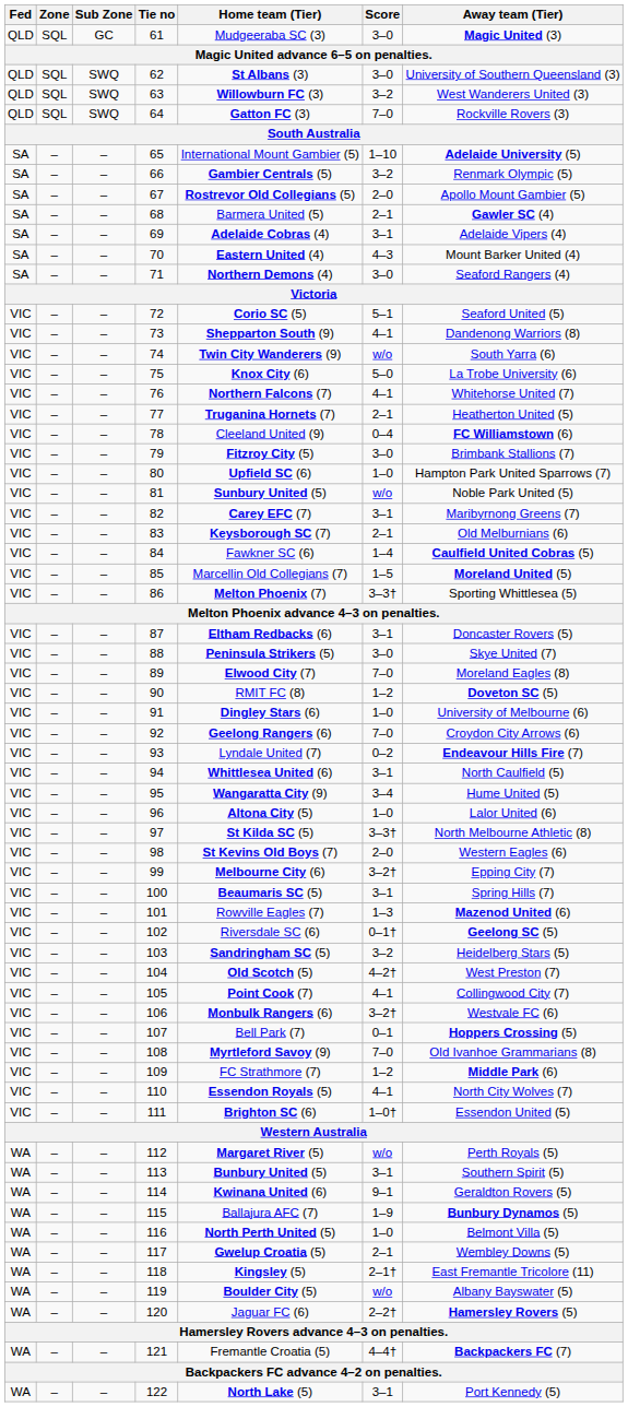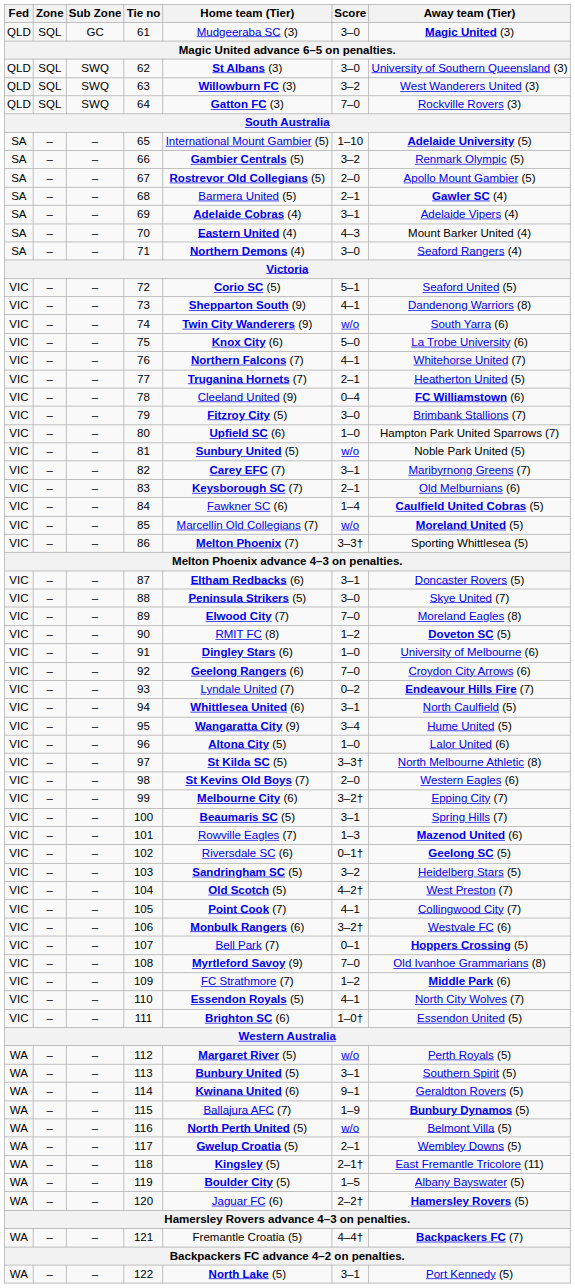 <table class="wikitable" style="text-align:center">
 <tr>
 <th>Fed</th>
 <th>Zone</th>
 <th>Sub Zone</th>
 <th>Tie no</th>
 <th>Home team (Tier)</th>
 <th>Score</th>
 <th>Away team (Tier)</th>
 </tr>
 <tr>
 <td>QLD</td>
 <td>SQL</td>
 <td>GC</td>
 <td>61</td>
 <td><a href='#'>Mudgeeraba SC</a> (3)</td>
 <td>3–0</td>
 <td><strong><a href='#'>Magic United</a></strong> (3)</td>
 </tr>
 <tr>
 <th colspan=7>Magic United advance 6–5 on penalties.</th>
 </tr>
 <tr>
 <td>QLD</td>
 <td>SQL</td>
 <td>SWQ</td>
 <td>62</td>
 <td><strong><a href='#'>St Albans</a></strong> (3)</td>
 <td>3–0</td>
 <td><a href='#'>University of Southern Queensland</a> (3)</td>
 </tr>
 <tr>
 <td>QLD</td>
 <td>SQL</td>
 <td>SWQ</td>
 <td>63</td>
 <td><strong><a href='#'>Willowburn FC</a></strong> (3)</td>
 <td>3–2</td>
 <td><a href='#'>West Wanderers United</a> (3)</td>
 </tr>
 <tr>
 <td>QLD</td>
 <td>SQL</td>
 <td>SWQ</td>
 <td>64</td>
 <td><strong><a href='#'>Gatton FC</a></strong> (3)</td>
 <td>7–0</td>
 <td><a href='#'>Rockville Rovers</a> (3)</td>
 </tr>
 <tr>
 <th colspan=7><a href='#'>South Australia</a></th>
 </tr>
 <tr>
 <td>SA</td>
 <td>–</td>
 <td>–</td>
 <td>65</td>
 <td><a href='#'>International Mount Gambier</a> (5)</td>
 <td>1–10</td>
 <td><strong><a href='#'>Adelaide University</a></strong> (5)</td>
 </tr>
 <tr>
 <td>SA</td>
 <td>–</td>
 <td>–</td>
 <td>66</td>
 <td><strong><a href='#'>Gambier Centrals</a></strong> (5)</td>
 <td>3–2</td>
 <td><a href='#'>Renmark Olympic</a> (5)</td>
 </tr>
 <tr>
 <td>SA</td>
 <td>–</td>
 <td>–</td>
 <td>67</td>
 <td><strong><a href='#'>Rostrevor Old Collegians</a></strong> (5)</td>
 <td>2–0</td>
 <td><a href='#'>Apollo Mount Gambier</a> (5)</td>
 </tr>
 <tr>
 <td>SA</td>
 <td>–</td>
 <td>–</td>
 <td>68</td>
 <td><a href='#'>Barmera United</a> (5)</td>
 <td>2–1</td>
 <td><strong><a href='#'>Gawler SC</a></strong> (4)</td>
 </tr>
 <tr>
 <td>SA</td>
 <td>–</td>
 <td>–</td>
 <td>69</td>
 <td><strong><a href='#'>Adelaide Cobras</a></strong> (4)</td>
 <td>3–1</td>
 <td><a href='#'>Adelaide Vipers</a> (4)</td>
 </tr>
 <tr>
 <td>SA</td>
 <td>–</td>
 <td>–</td>
 <td>70</td>
 <td><strong><a href='#'>Eastern United</a></strong> (4)</td>
 <td>4–3</td>
 <td>Mount Barker United (4)</td>
 </tr>
 <tr>
 <td>SA</td>
 <td>–</td>
 <td>–</td>
 <td>71</td>
 <td><strong><a href='#'>Northern Demons</a></strong> (4)</td>
 <td>3–0</td>
 <td><a href='#'>Seaford Rangers</a> (4)</td>
 </tr>
 <tr>
 <th colspan=7><a href='#'>Victoria</a></th>
 </tr>
 <tr>
 <td>VIC</td>
 <td>–</td>
 <td>–</td>
 <td>72</td>
 <td><strong><a href='#'>Corio SC</a></strong> (5)</td>
 <td>5–1</td>
 <td><a href='#'>Seaford United</a> (5)</td>
 </tr>
 <tr>
 <td>VIC</td>
 <td>–</td>
 <td>–</td>
 <td>73</td>
 <td><strong><a href='#'>Shepparton South</a></strong> (9)</td>
 <td>4–1</td>
 <td><a href='#'>Dandenong Warriors</a> (8)</td>
 </tr>
 <tr>
 <td>VIC</td>
 <td>–</td>
 <td>–</td>
 <td>74</td>
 <td><strong><a href='#'>Twin City Wanderers</a></strong> (9)</td>
 <td><a href='#'>w/o</a></td>
 <td><a href='#'>South Yarra</a> (6)</td>
 </tr>
 <tr>
 <td>VIC</td>
 <td>–</td>
 <td>–</td>
 <td>75</td>
 <td><strong><a href='#'>Knox City</a></strong> (6)</td>
 <td>5–0</td>
 <td><a href='#'>La Trobe University</a> (6)</td>
 </tr>
 <tr>
 <td>VIC</td>
 <td>–</td>
 <td>–</td>
 <td>76</td>
 <td><strong><a href='#'>Northern Falcons</a></strong> (7)</td>
 <td>4–1</td>
 <td><a href='#'>Whitehorse United</a> (7)</td>
 </tr>
 <tr>
 <td>VIC</td>
 <td>–</td>
 <td>–</td>
 <td>77</td>
 <td><strong><a href='#'>Truganina Hornets</a></strong> (7)</td>
 <td>2–1</td>
 <td><a href='#'>Heatherton United</a> (5)</td>
 </tr>
 <tr>
 <td>VIC</td>
 <td>–</td>
 <td>–</td>
 <td>78</td>
 <td><a href='#'>Cleeland United</a> (9)</td>
 <td>0–4</td>
 <td><strong><a href='#'>FC Williamstown</a></strong> (6)</td>
 </tr>
 <tr>
 <td>VIC</td>
 <td>–</td>
 <td>–</td>
 <td>79</td>
 <td><strong><a href='#'>Fitzroy City</a></strong> (5)</td>
 <td>3–0</td>
 <td><a href='#'>Brimbank Stallions</a> (7)</td>
 </tr>
 <tr>
 <td>VIC</td>
 <td>–</td>
 <td>–</td>
 <td>80</td>
 <td><strong><a href='#'>Upfield SC</a></strong> (6)</td>
 <td>1–0</td>
 <td>Hampton Park United Sparrows (7)</td>
 </tr>
 <tr>
 <td>VIC</td>
 <td>–</td>
 <td>–</td>
 <td>81</td>
 <td><strong><a href='#'>Sunbury United</a></strong> (5)</td>
 <td><a href='#'>w/o</a></td>
 <td>Noble Park United (5)</td>
 </tr>
 <tr>
 <td>VIC</td>
 <td>–</td>
 <td>–</td>
 <td>82</td>
 <td><strong><a href='#'>Carey EFC</a></strong> (7)</td>
 <td>3–1</td>
 <td><a href='#'>Maribyrnong Greens</a> (7)</td>
 </tr>
 <tr>
 <td>VIC</td>
 <td>–</td>
 <td>–</td>
 <td>83</td>
 <td><strong><a href='#'>Keysborough SC</a></strong> (7)</td>
 <td>2–1</td>
 <td><a href='#'>Old Melburnians</a> (6)</td>
 </tr>
 <tr>
 <td>VIC</td>
 <td>–</td>
 <td>–</td>
 <td>84</td>
 <td><a href='#'>Fawkner SC</a> (6)</td>
 <td>1–4</td>
 <td><strong><a href='#'>Caulfield United Cobras</a></strong> (5)</td>
 </tr>
 <tr>
 <td>VIC</td>
 <td>–</td>
 <td>–</td>
 <td>85</td>
 <td><a href='#'>Marcellin Old Collegians</a> (7)</td>
-<td>1–5</td>
+<td><a href='#'>w/o</a></td>
 <td><strong><a href='#'>Moreland United</a></strong> (5)</td>
 </tr>
 <tr>
 <td>VIC</td>
 <td>–</td>
 <td>–</td>
 <td>86</td>
 <td><strong><a href='#'>Melton Phoenix</a></strong> (7)</td>
 <td>3–3†</td>
 <td>Sporting Whittlesea (5)</td>
 </tr>
 <tr>
 <th colspan=7>Melton Phoenix advance 4–3 on penalties.</th>
 </tr>
 <tr>
 <td>VIC</td>
 <td>–</td>
 <td>–</td>
 <td>87</td>
 <td><strong><a href='#'>Eltham Redbacks</a></strong> (6)</td>
 <td>3–1</td>
 <td><a href='#'>Doncaster Rovers</a> (5)</td>
 </tr>
 <tr>
 <td>VIC</td>
 <td>–</td>
 <td>–</td>
 <td>88</td>
 <td><strong><a href='#'>Peninsula Strikers</a></strong> (5)</td>
 <td>3–0</td>
 <td><a href='#'>Skye United</a> (7)</td>
 </tr>
 <tr>
 <td>VIC</td>
 <td>–</td>
 <td>–</td>
 <td>89</td>
 <td><strong><a href='#'>Elwood City</a></strong> (7)</td>
 <td>7–0</td>
 <td><a href='#'>Moreland Eagles</a> (8)</td>
 </tr>
 <tr>
 <td>VIC</td>
 <td>–</td>
 <td>–</td>
 <td>90</td>
 <td><a href='#'>RMIT FC</a> (8)</td>
 <td>1–2</td>
 <td><strong><a href='#'>Doveton SC</a></strong> (5)</td>
 </tr>
 <tr>
 <td>VIC</td>
 <td>–</td>
 <td>–</td>
 <td>91</td>
 <td><strong><a href='#'>Dingley Stars</a></strong> (6)</td>
 <td>1–0</td>
 <td><a href='#'>University of Melbourne</a> (6)</td>
 </tr>
 <tr>
 <td>VIC</td>
 <td>–</td>
 <td>–</td>
 <td>92</td>
 <td><strong><a href='#'>Geelong Rangers</a></strong> (6)</td>
 <td>7–0</td>
 <td><a href='#'>Croydon City Arrows</a> (6)</td>
 </tr>
 <tr>
 <td>VIC</td>
 <td>–</td>
 <td>–</td>
 <td>93</td>
 <td><a href='#'>Lyndale United</a> (7)</td>
 <td>0–2</td>
 <td><strong><a href='#'>Endeavour Hills Fire</a></strong> (7)</td>
 </tr>
 <tr>
 <td>VIC</td>
 <td>–</td>
 <td>–</td>
 <td>94</td>
 <td><strong><a href='#'>Whittlesea United</a></strong> (6)</td>
 <td>3–1</td>
 <td><a href='#'>North Caulfield</a> (5)</td>
 </tr>
 <tr>
 <td>VIC</td>
 <td>–</td>
 <td>–</td>
 <td>95</td>
 <td><strong><a href='#'>Wangaratta City</a></strong> (9)</td>
 <td>3–4</td>
 <td><a href='#'>Hume United</a> (5)</td>
 </tr>
 <tr>
 <td>VIC</td>
 <td>–</td>
 <td>–</td>
 <td>96</td>
 <td><strong><a href='#'>Altona City</a></strong> (5)</td>
 <td>1–0</td>
 <td><a href='#'>Lalor United</a> (6)</td>
 </tr>
 <tr>
 <td>VIC</td>
 <td>–</td>
 <td>–</td>
 <td>97</td>
 <td><strong><a href='#'>St Kilda SC</a></strong> (5)</td>
 <td>3–3†</td>
 <td><a href='#'>North Melbourne Athletic</a> (8)</td>
 </tr>
 <tr>
 <td>VIC</td>
 <td>–</td>
 <td>–</td>
 <td>98</td>
 <td><strong><a href='#'>St Kevins Old Boys</a></strong> (7)</td>
 <td>2–0</td>
 <td><a href='#'>Western Eagles</a> (6)</td>
 </tr>
 <tr>
 <td>VIC</td>
 <td>–</td>
 <td>–</td>
 <td>99</td>
 <td><strong><a href='#'>Melbourne City</a></strong> (6)</td>
 <td>3–2†</td>
 <td><a href='#'>Epping City</a> (7)</td>
 </tr>
 <tr>
 <td>VIC</td>
 <td>–</td>
 <td>–</td>
 <td>100</td>
 <td><strong><a href='#'>Beaumaris SC</a></strong> (5)</td>
 <td>3–1</td>
 <td><a href='#'>Spring Hills</a> (7)</td>
 </tr>
 <tr>
 <td>VIC</td>
 <td>–</td>
 <td>–</td>
 <td>101</td>
 <td><a href='#'>Rowville Eagles</a> (7)</td>
 <td>1–3</td>
 <td><strong><a href='#'>Mazenod United</a></strong> (6)</td>
 </tr>
 <tr>
 <td>VIC</td>
 <td>–</td>
 <td>–</td>
 <td>102</td>
 <td><a href='#'>Riversdale SC</a> (6)</td>
 <td>0–1†</td>
 <td><strong><a href='#'>Geelong SC</a></strong> (5)</td>
 </tr>
 <tr>
 <td>VIC</td>
 <td>–</td>
 <td>–</td>
 <td>103</td>
 <td><strong><a href='#'>Sandringham SC</a></strong> (5)</td>
 <td>3–2</td>
 <td><a href='#'>Heidelberg Stars</a> (5)</td>
 </tr>
 <tr>
 <td>VIC</td>
 <td>–</td>
 <td>–</td>
 <td>104</td>
 <td><strong><a href='#'>Old Scotch</a></strong> (5)</td>
 <td>4–2†</td>
 <td><a href='#'>West Preston</a> (7)</td>
 </tr>
 <tr>
 <td>VIC</td>
 <td>–</td>
 <td>–</td>
 <td>105</td>
 <td><strong><a href='#'>Point Cook</a></strong> (7)</td>
 <td>4–1</td>
 <td><a href='#'>Collingwood City</a> (7)</td>
 </tr>
 <tr>
 <td>VIC</td>
 <td>–</td>
 <td>–</td>
 <td>106</td>
 <td><strong><a href='#'>Monbulk Rangers</a></strong> (6)</td>
 <td>3–2†</td>
 <td><a href='#'>Westvale FC</a> (6)</td>
 </tr>
 <tr>
 <td>VIC</td>
 <td>–</td>
 <td>–</td>
 <td>107</td>
 <td><a href='#'>Bell Park</a> (7)</td>
 <td>0–1</td>
 <td><strong><a href='#'>Hoppers Crossing</a></strong> (5)</td>
 </tr>
 <tr>
 <td>VIC</td>
 <td>–</td>
 <td>–</td>
 <td>108</td>
 <td><strong><a href='#'>Myrtleford Savoy</a></strong> (9)</td>
 <td>7–0</td>
 <td><a href='#'>Old Ivanhoe Grammarians</a> (8)</td>
 </tr>
 <tr>
 <td>VIC</td>
 <td>–</td>
 <td>–</td>
 <td>109</td>
 <td><a href='#'>FC Strathmore</a> (7)</td>
 <td>1–2</td>
 <td><strong><a href='#'>Middle Park</a></strong> (6)</td>
 </tr>
 <tr>
 <td>VIC</td>
 <td>–</td>
 <td>–</td>
 <td>110</td>
 <td><strong><a href='#'>Essendon Royals</a></strong> (5)</td>
 <td>4–1</td>
 <td><a href='#'>North City Wolves</a> (7)</td>
 </tr>
 <tr>
 <td>VIC</td>
 <td>–</td>
 <td>–</td>
 <td>111</td>
 <td><strong><a href='#'>Brighton SC</a></strong> (6)</td>
 <td>1–0†</td>
 <td><a href='#'>Essendon United</a> (5)</td>
 </tr>
 <tr>
 <th colspan=7><a href='#'>Western Australia</a></th>
 </tr>
 <tr>
 <td>WA</td>
 <td>–</td>
 <td>–</td>
 <td>112</td>
 <td><strong><a href='#'>Margaret River</a></strong> (5)</td>
 <td><a href='#'>w/o</a></td>
 <td><a href='#'>Perth Royals</a> (5)</td>
 </tr>
 <tr>
 <td>WA</td>
 <td>–</td>
 <td>–</td>
 <td>113</td>
 <td><strong><a href='#'>Bunbury United</a></strong> (5)</td>
 <td>3–1</td>
 <td><a href='#'>Southern Spirit</a> (5)</td>
 </tr>
 <tr>
 <td>WA</td>
 <td>–</td>
 <td>–</td>
 <td>114</td>
 <td><strong><a href='#'>Kwinana United</a></strong> (6)</td>
 <td>9–1</td>
 <td><a href='#'>Geraldton Rovers</a> (5)</td>
 </tr>
 <tr>
 <td>WA</td>
 <td>–</td>
 <td>–</td>
 <td>115</td>
 <td><a href='#'>Ballajura AFC</a> (7)</td>
 <td>1–9</td>
 <td><strong><a href='#'>Bunbury Dynamos</a></strong> (5)</td>
 </tr>
 <tr>
 <td>WA</td>
 <td>–</td>
 <td>–</td>
 <td>116</td>
 <td><strong><a href='#'>North Perth United</a></strong> (5)</td>
-<td>1–0</td>
+<td><a href='#'>w/o</a></td>
 <td><a href='#'>Belmont Villa</a> (5)</td>
 </tr>
 <tr>
 <td>WA</td>
 <td>–</td>
 <td>–</td>
 <td>117</td>
 <td><strong><a href='#'>Gwelup Croatia</a></strong> (5)</td>
 <td>2–1</td>
 <td><a href='#'>Wembley Downs</a> (5)</td>
 </tr>
 <tr>
 <td>WA</td>
 <td>–</td>
 <td>–</td>
 <td>118</td>
 <td><strong><a href='#'>Kingsley</a></strong> (5)</td>
 <td>2–1†</td>
 <td><a href='#'>East Fremantle Tricolore</a> (11)</td>
 </tr>
 <tr>
 <td>WA</td>
 <td>–</td>
 <td>–</td>
 <td>119</td>
 <td><strong><a href='#'>Boulder City</a></strong> (5)</td>
-<td><a href='#'>w/o</a></td>
+<td>1–5</td>
 <td><a href='#'>Albany Bayswater</a> (5)</td>
 </tr>
 <tr>
 <td>WA</td>
 <td>–</td>
 <td>–</td>
 <td>120</td>
 <td><a href='#'>Jaguar FC</a> (6)</td>
 <td>2–2†</td>
 <td><strong><a href='#'>Hamersley Rovers</a></strong> (5)</td>
 </tr>
 <tr>
 <th colspan=7>Hamersley Rovers advance 4–3 on penalties.</th>
 </tr>
 <tr>
 <td>WA</td>
 <td>–</td>
 <td>–</td>
 <td>121</td>
 <td>Fremantle Croatia (5)</td>
 <td>4–4†</td>
 <td><strong><a href='#'>Backpackers FC</a></strong> (7)</td>
 </tr>
 <tr>
 <th colspan=7>Backpackers FC advance 4–2 on penalties.</th>
 </tr>
 <tr>
 <td>WA</td>
 <td>–</td>
 <td>–</td>
 <td>122</td>
 <td><strong><a href='#'>North Lake</a></strong> (5)</td>
 <td>3–1</td>
 <td><a href='#'>Port Kennedy</a> (5)</td>
 </tr>
 </table>
